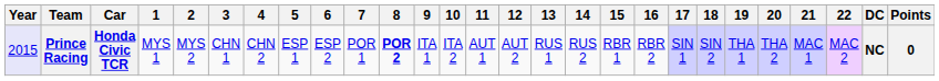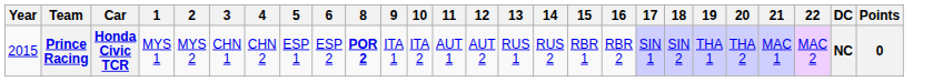 <table class="wikitable" style="text-align:center; font-size:85%">
 <tr>
 <th>Year</th>
 <th>Team</th>
 <th>Car</th>
 <th>1</th>
 <th>2</th>
 <th>3</th>
 <th>4</th>
 <th>5</th>
 <th>6</th>
-<th>7</th>
 <th>8</th>
 <th>9</th>
 <th>10</th>
 <th>11</th>
 <th>12</th>
 <th>13</th>
 <th>14</th>
 <th>15</th>
 <th>16</th>
 <th>17</th>
 <th>18</th>
 <th>19</th>
 <th>20</th>
 <th>21</th>
 <th>22</th>
 <th>DC</th>
 <th>Points</th>
 </tr>
 <tr>
-<td style="background: lavender;"><a href='#'>2015</a></td>
+<td><a href='#'>2015</a></td>
 <th><a href='#'>Prince Racing</a></th>
 <th><a href='#'>Honda Civic TCR</a></th>
 <td style="background:#;"><a href='#'>MYS<br>1</a></td>
 <td style="background:#;"><a href='#'>MYS<br>2</a></td>
 <td style="background:#;"><a href='#'>CHN<br>1</a></td>
 <td style="background:#;"><a href='#'>CHN<br>2</a></td>
 <td style="background:#;"><a href='#'>ESP<br>1</a></td>
 <td style="background:#;"><a href='#'>ESP<br>2</a></td>
-<td style="background:#;"><a href='#'>POR<br>1</a></td>
 <td style="background:#;"><strong><a href='#'>POR<br>2</a></strong></td>
 <td style="background:#;"><a href='#'>ITA<br>1</a></td>
 <td style="background:#;"><a href='#'>ITA<br>2</a></td>
 <td style="background:#;"><a href='#'>AUT<br>1</a></td>
 <td style="background:#;"><a href='#'>AUT<br>2</a></td>
 <td style="background:#;"><a href='#'>RUS<br>1</a></td>
 <td style="background:#;"><a href='#'>RUS<br>2</a></td>
 <td style="background:#;"><a href='#'>RBR<br>1</a></td>
 <td style="background:#;"><a href='#'>RBR<br>2</a></td>
 <td style="background:#CFCFFF;"><a href='#'>SIN<br>1</a><br></td>
 <td style="background:#CFCFFF;"><a href='#'>SIN<br>2</a><br></td>
 <td style="background:#CFCFFF;"><a href='#'>THA<br>1</a><br></td>
 <td style="background:#CFCFFF;"><a href='#'>THA<br>2</a><br></td>
 <td style="background:#CFCFFF;"><a href='#'>MAC<br>1</a><br></td>
 <td style="background:#EFCFFF;"><a href='#'>MAC<br>2</a><br></td>
 <th>NC</th>
 <th>0</th>
 </tr>
 </table>
